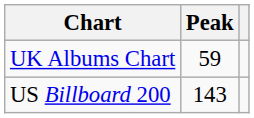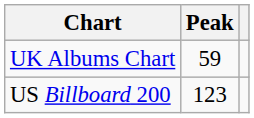 <table class="wikitable sortable">
 <tr>
 <th>Chart</th>
 <th>Peak</th>
 <th class=unsortable></th>
 </tr>
 <tr>
 <td><a href='#'>UK Albums Chart</a></td>
 <td align=center>59</td>
 <td></td>
 </tr>
 <tr>
 <td>US <a href='#'><em>Billboard</em> 200</a></td>
-<td align=center>143</td>
+<td align=center>123</td>
 <td></td>
 </tr>
 </table>
